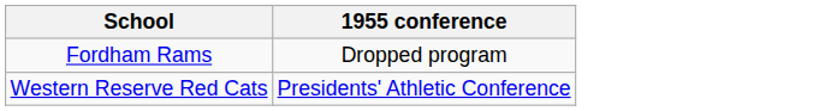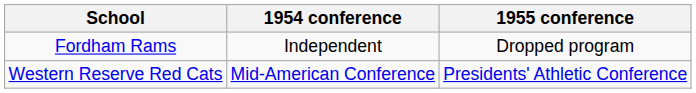 <table class="wikitable sortable">
 <tr>
 <th>School</th>
+<th>1954 conference</th>
 <th>1955 conference</th>
 </tr>
 <tr style="text-align:center;">
 <td><a href='#'>Fordham Rams</a></td>
+<td>Independent</td>
 <td>Dropped program</td>
 </tr>
 <tr style="text-align:center;">
 <td><a href='#'>Western Reserve Red Cats</a></td>
+<td><a href='#'>Mid-American Conference</a></td>
 <td><a href='#'>Presidents' Athletic Conference</a></td>
 </tr>
 </table>
